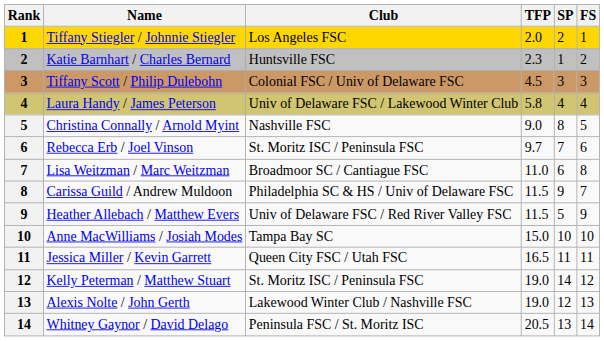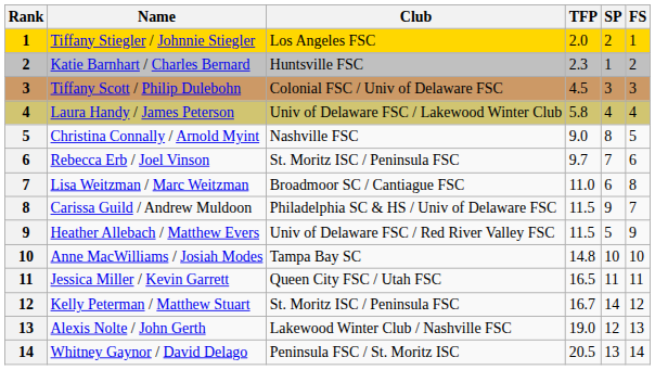 <table class="wikitable sortable">
 <tr>
 <th>Rank</th>
 <th>Name</th>
 <th>Club</th>
 <th>TFP</th>
 <th>SP</th>
 <th>FS</th>
 </tr>
 <tr bgcolor="gold">
 <td align="center"><strong>1</strong></td>
 <td><a href='#'>Tiffany Stiegler</a> / <a href='#'>Johnnie Stiegler</a></td>
 <td>Los Angeles FSC</td>
 <td>2.0</td>
 <td>2</td>
 <td>1</td>
 </tr>
 <tr bgcolor="silver">
 <td align="center"><strong>2</strong></td>
 <td><a href='#'>Katie Barnhart</a> / <a href='#'>Charles Bernard</a></td>
 <td>Huntsville FSC</td>
 <td>2.3</td>
 <td>1</td>
 <td>2</td>
 </tr>
 <tr bgcolor="cc9966">
 <td align="center"><strong>3</strong></td>
 <td><a href='#'>Tiffany Scott</a> / <a href='#'>Philip Dulebohn</a></td>
 <td>Colonial FSC / Univ of Delaware FSC</td>
 <td>4.5</td>
 <td>3</td>
 <td>3</td>
 </tr>
 <tr bgcolor="#d1c571">
 <td align="center"><strong>4</strong></td>
 <td><a href='#'>Laura Handy</a> / <a href='#'>James Peterson</a></td>
 <td>Univ of Delaware FSC / Lakewood Winter Club</td>
 <td>5.8</td>
 <td>4</td>
 <td>4</td>
 </tr>
 <tr>
 <th>5</th>
 <td><a href='#'>Christina Connally</a> / <a href='#'>Arnold Myint</a></td>
 <td>Nashville FSC</td>
 <td>9.0</td>
 <td>8</td>
 <td>5</td>
 </tr>
 <tr>
 <th>6</th>
 <td><a href='#'>Rebecca Erb</a> / <a href='#'>Joel Vinson</a></td>
 <td>St. Moritz ISC / Peninsula FSC</td>
 <td>9.7</td>
 <td>7</td>
 <td>6</td>
 </tr>
 <tr>
 <th>7</th>
 <td><a href='#'>Lisa Weitzman</a> / <a href='#'>Marc Weitzman</a></td>
 <td>Broadmoor SC / Cantiague FSC</td>
 <td>11.0</td>
 <td>6</td>
 <td>8</td>
 </tr>
 <tr>
 <th>8</th>
 <td><a href='#'>Carissa Guild</a> / Andrew Muldoon</td>
 <td>Philadelphia SC & HS / Univ of Delaware FSC</td>
 <td>11.5</td>
 <td>9</td>
 <td>7</td>
 </tr>
 <tr>
 <th>9</th>
 <td><a href='#'>Heather Allebach</a> / <a href='#'>Matthew Evers</a></td>
 <td>Univ of Delaware FSC / Red River Valley FSC</td>
 <td>11.5</td>
 <td>5</td>
 <td>9</td>
 </tr>
 <tr>
 <th>10</th>
 <td><a href='#'>Anne MacWilliams</a> / <a href='#'>Josiah Modes</a></td>
 <td>Tampa Bay SC</td>
-<td>15.0</td>
+<td>14.8</td>
 <td>10</td>
 <td>10</td>
 </tr>
 <tr>
 <th>11</th>
 <td><a href='#'>Jessica Miller</a> / <a href='#'>Kevin Garrett</a></td>
 <td>Queen City FSC / Utah FSC</td>
 <td>16.5</td>
 <td>11</td>
 <td>11</td>
 </tr>
 <tr>
 <th>12</th>
 <td><a href='#'>Kelly Peterman</a> / <a href='#'>Matthew Stuart</a></td>
 <td>St. Moritz ISC / Peninsula FSC</td>
-<td>19.0</td>
+<td>16.7</td>
 <td>14</td>
 <td>12</td>
 </tr>
 <tr>
 <th>13</th>
 <td><a href='#'>Alexis Nolte</a> / <a href='#'>John Gerth</a></td>
 <td>Lakewood Winter Club / Nashville FSC</td>
 <td>19.0</td>
 <td>12</td>
 <td>13</td>
 </tr>
 <tr>
 <th>14</th>
 <td><a href='#'>Whitney Gaynor</a> / <a href='#'>David Delago</a></td>
 <td>Peninsula FSC / St. Moritz ISC</td>
 <td>20.5</td>
 <td>13</td>
 <td>14</td>
 </tr>
 </table>
